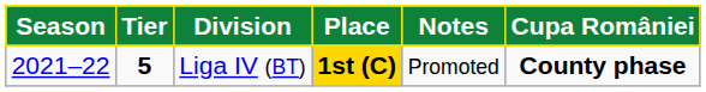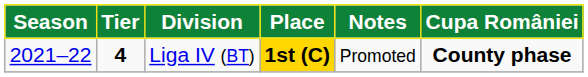 <table class="wikitable" style="text-align:center; font-size:90%">
 <tr>
 <th style="background:#0f823a;color:#ffffff;border:1px solid #eee411;">Season</th>
 <th style="background:#0f823a;color:#ffffff;border:1px solid #eee411;">Tier</th>
 <th style="background:#0f823a;color:#ffffff;border:1px solid #eee411;">Division</th>
 <th style="background:#0f823a;color:#ffffff;border:1px solid #eee411;">Place</th>
 <th style="background:#0f823a;color:#ffffff;border:1px solid #eee411;">Notes</th>
 <th style="background:#0f823a;color:#ffffff;border:1px solid #eee411;">Cupa României</th>
 </tr>
 <tr>
 <td><a href='#'>2021–22</a></td>
-<td><strong>5</strong></td>
+<td><strong>4</strong></td>
 <td><a href='#'>Liga IV</a> <small>(<a href='#'>BT</a>)</small></td>
 <td align=center bgcolor=gold><strong>1st</strong> <strong>(C)</strong></td>
 <td><small>Promoted</small></td>
 <td><strong>County phase</strong></td>
 </tr>
 </table>
